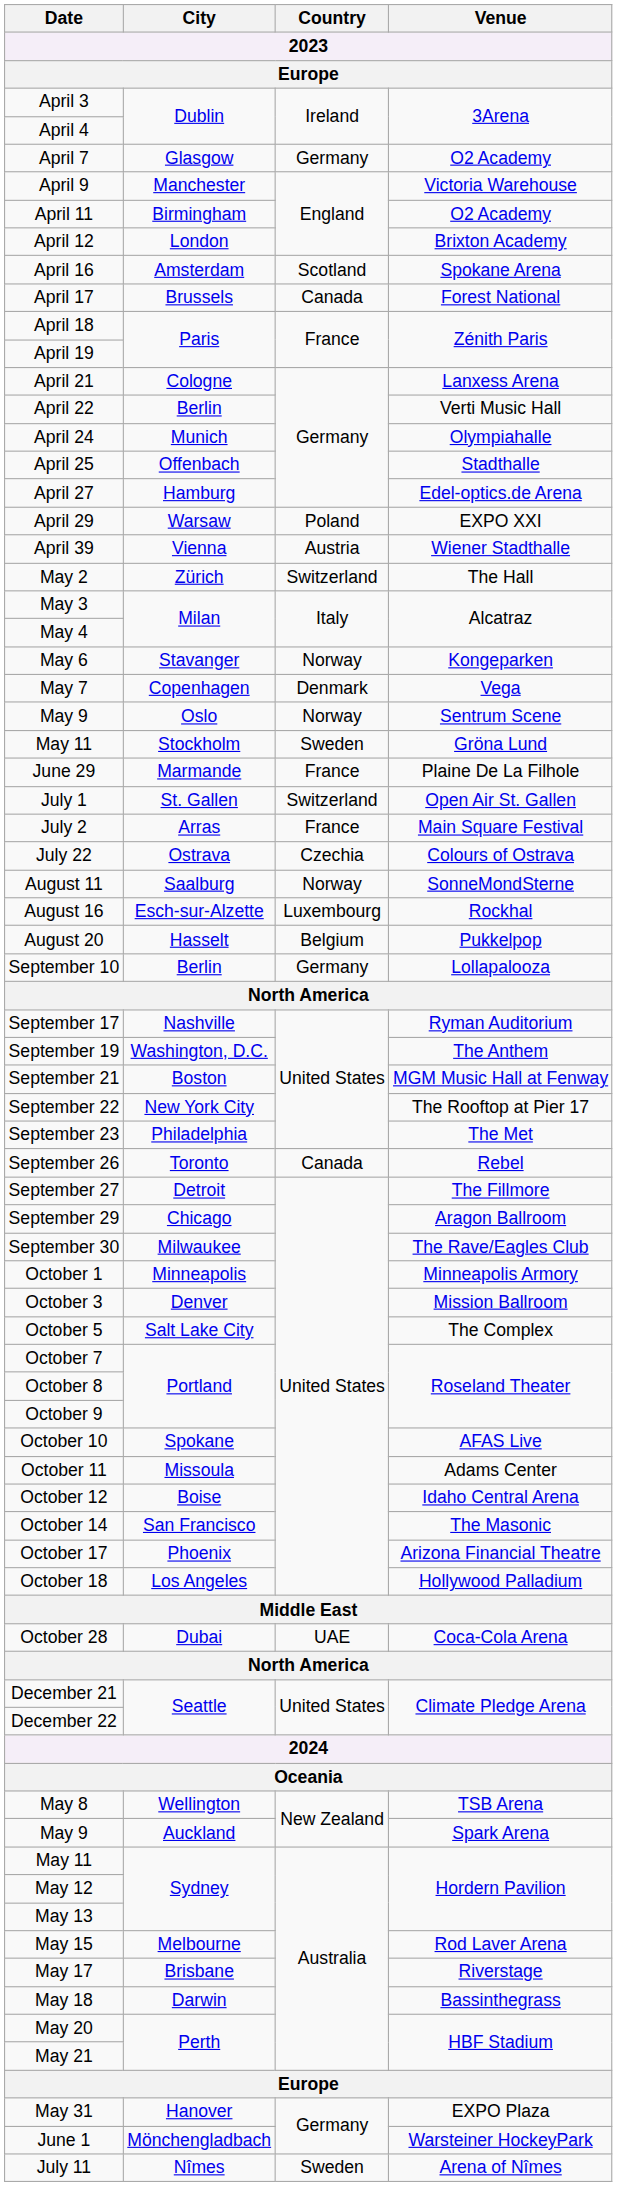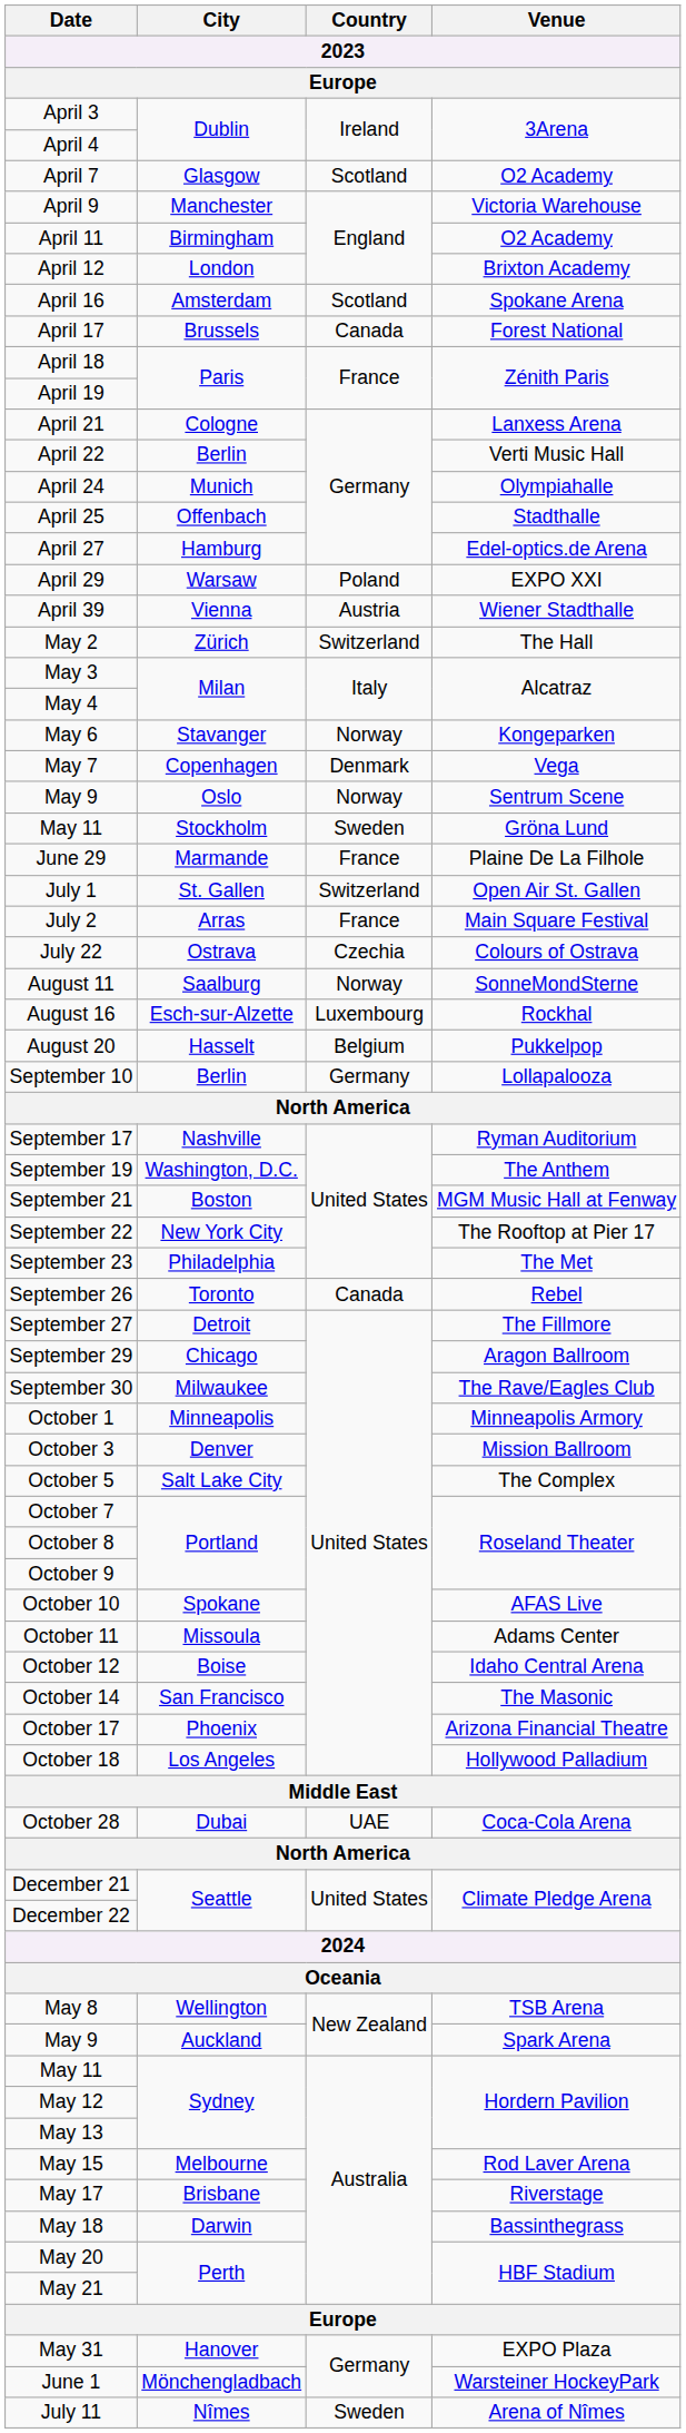 <table class="wikitable" style="text-align:center;">
 <tr>
 <th scope="col">Date</th>
 <th scope="col">City</th>
 <th scope="col">Country</th>
 <th scope="col">Venue</th>
 </tr>
 <tr>
 <th colspan="4" style="background-color:#f5eef8">2023</th>
 </tr>
 <tr>
 <th colspan="4">Europe</th>
 </tr>
 <tr>
 <td>April 3</td>
 <td rowspan="2"><a href='#'>Dublin</a></td>
 <td rowspan="2">Ireland</td>
 <td rowspan="2"><a href='#'>3Arena</a></td>
 </tr>
 <tr>
 <td>April 4</td>
 </tr>
 <tr>
 <td>April 7</td>
 <td><a href='#'>Glasgow</a></td>
-<td>Germany</td>
+<td>Scotland</td>
 <td><a href='#'>O2 Academy</a></td>
 </tr>
 <tr>
 <td>April 9</td>
 <td><a href='#'>Manchester</a></td>
 <td rowspan="3">England</td>
 <td><a href='#'>Victoria Warehouse</a></td>
 </tr>
 <tr>
 <td>April 11</td>
 <td><a href='#'>Birmingham</a></td>
 <td><a href='#'>O2 Academy</a></td>
 </tr>
 <tr>
 <td>April 12</td>
 <td><a href='#'>London</a></td>
 <td><a href='#'>Brixton Academy</a></td>
 </tr>
 <tr>
 <td>April 16</td>
 <td><a href='#'>Amsterdam</a></td>
 <td>Scotland</td>
 <td><a href='#'>Spokane Arena</a></td>
 </tr>
 <tr>
 <td>April 17</td>
 <td><a href='#'>Brussels</a></td>
 <td>Canada</td>
 <td><a href='#'>Forest National</a></td>
 </tr>
 <tr>
 <td>April 18</td>
 <td rowspan="2"><a href='#'>Paris</a></td>
 <td rowspan="2">France</td>
 <td rowspan="2"><a href='#'>Zénith Paris</a></td>
 </tr>
 <tr>
 <td>April 19</td>
 </tr>
 <tr>
 <td>April 21</td>
 <td><a href='#'>Cologne</a></td>
 <td rowspan="5">Germany</td>
 <td><a href='#'>Lanxess Arena</a></td>
 </tr>
 <tr>
 <td>April 22</td>
 <td><a href='#'>Berlin</a></td>
 <td>Verti Music Hall</td>
 </tr>
 <tr>
 <td>April 24</td>
 <td><a href='#'>Munich</a></td>
 <td><a href='#'>Olympiahalle</a></td>
 </tr>
 <tr>
 <td>April 25</td>
 <td><a href='#'>Offenbach</a></td>
 <td><a href='#'>Stadthalle</a></td>
 </tr>
 <tr>
 <td>April 27</td>
 <td><a href='#'>Hamburg</a></td>
 <td><a href='#'>Edel-optics.de Arena</a></td>
 </tr>
 <tr>
 <td>April 29</td>
 <td><a href='#'>Warsaw</a></td>
 <td>Poland</td>
 <td>EXPO XXI</td>
 </tr>
 <tr>
 <td>April 39</td>
 <td><a href='#'>Vienna</a></td>
 <td>Austria</td>
 <td><a href='#'>Wiener Stadthalle</a></td>
 </tr>
 <tr>
 <td>May 2</td>
 <td><a href='#'>Zürich</a></td>
 <td>Switzerland</td>
 <td>The Hall</td>
 </tr>
 <tr>
 <td>May 3</td>
 <td rowspan="2"><a href='#'>Milan</a></td>
 <td rowspan="2">Italy</td>
 <td rowspan="2">Alcatraz</td>
 </tr>
 <tr>
 <td>May 4</td>
 </tr>
 <tr>
 <td>May 6</td>
 <td><a href='#'>Stavanger</a></td>
 <td>Norway</td>
 <td><a href='#'>Kongeparken</a></td>
 </tr>
 <tr>
 <td>May 7</td>
 <td><a href='#'>Copenhagen</a></td>
 <td>Denmark</td>
 <td><a href='#'>Vega</a></td>
 </tr>
 <tr>
 <td>May 9</td>
 <td><a href='#'>Oslo</a></td>
 <td>Norway</td>
 <td><a href='#'>Sentrum Scene</a></td>
 </tr>
 <tr>
 <td>May 11</td>
 <td><a href='#'>Stockholm</a></td>
 <td>Sweden</td>
 <td><a href='#'>Gröna Lund</a></td>
 </tr>
 <tr>
 <td>June 29</td>
 <td><a href='#'>Marmande</a></td>
 <td>France</td>
 <td>Plaine De La Filhole</td>
 </tr>
 <tr>
 <td>July 1</td>
 <td><a href='#'>St. Gallen</a></td>
 <td>Switzerland</td>
 <td><a href='#'>Open Air St. Gallen</a></td>
 </tr>
 <tr>
 <td>July 2</td>
 <td><a href='#'>Arras</a></td>
 <td>France</td>
 <td><a href='#'>Main Square Festival</a></td>
 </tr>
 <tr>
 <td>July 22</td>
 <td><a href='#'>Ostrava</a></td>
 <td>Czechia</td>
 <td><a href='#'>Colours of Ostrava</a></td>
 </tr>
 <tr>
 <td>August 11</td>
 <td><a href='#'>Saalburg</a></td>
 <td>Norway</td>
 <td><a href='#'>SonneMondSterne</a></td>
 </tr>
 <tr>
 <td>August 16</td>
 <td><a href='#'>Esch-sur-Alzette</a></td>
 <td>Luxembourg</td>
 <td><a href='#'>Rockhal</a></td>
 </tr>
 <tr>
 <td>August 20</td>
 <td><a href='#'>Hasselt</a></td>
 <td>Belgium</td>
 <td><a href='#'>Pukkelpop</a></td>
 </tr>
 <tr>
 <td>September 10</td>
 <td><a href='#'>Berlin</a></td>
 <td>Germany</td>
 <td><a href='#'>Lollapalooza</a></td>
 </tr>
 <tr>
 <th colspan="4">North America</th>
 </tr>
 <tr>
 <td>September 17</td>
 <td><a href='#'>Nashville</a></td>
 <td rowspan="5">United States</td>
 <td><a href='#'>Ryman Auditorium</a></td>
 </tr>
 <tr>
 <td>September 19</td>
 <td><a href='#'>Washington, D.C.</a></td>
 <td><a href='#'>The Anthem</a></td>
 </tr>
 <tr>
 <td>September 21</td>
 <td><a href='#'>Boston</a></td>
 <td><a href='#'>MGM Music Hall at Fenway</a></td>
 </tr>
 <tr>
 <td>September 22</td>
 <td><a href='#'>New York City</a></td>
 <td>The Rooftop at Pier 17</td>
 </tr>
 <tr>
 <td>September 23</td>
 <td><a href='#'>Philadelphia</a></td>
 <td><a href='#'>The Met</a></td>
 </tr>
 <tr>
 <td>September 26</td>
 <td><a href='#'>Toronto</a></td>
 <td>Canada</td>
 <td><a href='#'>Rebel</a></td>
 </tr>
 <tr>
 <td>September 27</td>
 <td><a href='#'>Detroit</a></td>
 <td rowspan="15">United States</td>
 <td><a href='#'>The Fillmore</a></td>
 </tr>
 <tr>
 <td>September 29</td>
 <td><a href='#'>Chicago</a></td>
 <td><a href='#'>Aragon Ballroom</a></td>
 </tr>
 <tr>
 <td>September 30</td>
 <td><a href='#'>Milwaukee</a></td>
 <td><a href='#'>The Rave/Eagles Club</a></td>
 </tr>
 <tr>
 <td>October 1</td>
 <td><a href='#'>Minneapolis</a></td>
 <td><a href='#'>Minneapolis Armory</a></td>
 </tr>
 <tr>
 <td>October 3</td>
 <td><a href='#'>Denver</a></td>
 <td><a href='#'>Mission Ballroom</a></td>
 </tr>
 <tr>
 <td>October 5</td>
 <td><a href='#'>Salt Lake City</a></td>
 <td>The Complex</td>
 </tr>
 <tr>
 <td>October 7</td>
 <td rowspan="3"><a href='#'>Portland</a></td>
 <td rowspan="3"><a href='#'>Roseland Theater</a></td>
 </tr>
 <tr>
 <td>October 8</td>
 </tr>
 <tr>
 <td>October 9</td>
 </tr>
 <tr>
 <td>October 10</td>
 <td><a href='#'>Spokane</a></td>
 <td><a href='#'>AFAS Live</a></td>
 </tr>
 <tr>
 <td>October 11</td>
 <td><a href='#'>Missoula</a></td>
 <td>Adams Center</td>
 </tr>
 <tr>
 <td>October 12</td>
 <td><a href='#'>Boise</a></td>
 <td><a href='#'>Idaho Central Arena</a></td>
 </tr>
 <tr>
 <td>October 14</td>
 <td><a href='#'>San Francisco</a></td>
 <td><a href='#'>The Masonic</a></td>
 </tr>
 <tr>
 <td>October 17</td>
 <td><a href='#'>Phoenix</a></td>
 <td><a href='#'>Arizona Financial Theatre</a></td>
 </tr>
 <tr>
 <td>October 18</td>
 <td><a href='#'>Los Angeles</a></td>
 <td><a href='#'>Hollywood Palladium</a></td>
 </tr>
 <tr>
 <th colspan="4">Middle East</th>
 </tr>
 <tr>
 <td>October 28</td>
 <td><a href='#'>Dubai</a></td>
 <td>UAE</td>
 <td><a href='#'>Coca-Cola Arena</a></td>
 </tr>
 <tr>
 <th colspan="4">North America</th>
 </tr>
 <tr>
 <td>December 21</td>
 <td rowspan="2"><a href='#'>Seattle</a></td>
 <td rowspan="2">United States</td>
 <td rowspan="2"><a href='#'>Climate Pledge Arena</a></td>
 </tr>
 <tr>
 <td>December 22</td>
 </tr>
 <tr>
 <th colspan="4" style="background-color:#f5eef8">2024</th>
 </tr>
 <tr>
 <th colspan="4">Oceania</th>
 </tr>
 <tr>
 <td>May 8</td>
 <td><a href='#'>Wellington</a></td>
 <td rowspan="2">New Zealand</td>
 <td><a href='#'>TSB Arena</a></td>
 </tr>
 <tr>
 <td>May 9</td>
 <td><a href='#'>Auckland</a></td>
 <td><a href='#'>Spark Arena</a></td>
 </tr>
 <tr>
 <td>May 11</td>
 <td rowspan="3"><a href='#'>Sydney</a></td>
 <td rowspan="8">Australia</td>
 <td rowspan="3"><a href='#'>Hordern Pavilion</a></td>
 </tr>
 <tr>
 <td>May 12</td>
 </tr>
 <tr>
 <td>May 13</td>
 </tr>
 <tr>
 <td>May 15</td>
 <td><a href='#'>Melbourne</a></td>
 <td><a href='#'>Rod Laver Arena</a></td>
 </tr>
 <tr>
 <td>May 17</td>
 <td><a href='#'>Brisbane</a></td>
 <td><a href='#'>Riverstage</a></td>
 </tr>
 <tr>
 <td>May 18</td>
 <td><a href='#'>Darwin</a></td>
 <td><a href='#'>Bassinthegrass</a></td>
 </tr>
 <tr>
 <td>May 20</td>
 <td rowspan="2"><a href='#'>Perth</a></td>
 <td rowspan="2"><a href='#'>HBF Stadium</a></td>
 </tr>
 <tr>
 <td>May 21</td>
 </tr>
 <tr>
 <th colspan="4">Europe</th>
 </tr>
 <tr>
 <td>May 31</td>
 <td><a href='#'>Hanover</a></td>
 <td rowspan="2">Germany</td>
 <td>EXPO Plaza</td>
 </tr>
 <tr>
 <td>June 1</td>
 <td><a href='#'>Mönchengladbach</a></td>
 <td><a href='#'>Warsteiner HockeyPark</a></td>
 </tr>
 <tr>
 <td>July 11</td>
 <td><a href='#'>Nîmes</a></td>
 <td>Sweden</td>
 <td><a href='#'>Arena of Nîmes</a></td>
 </tr>
 </table>
